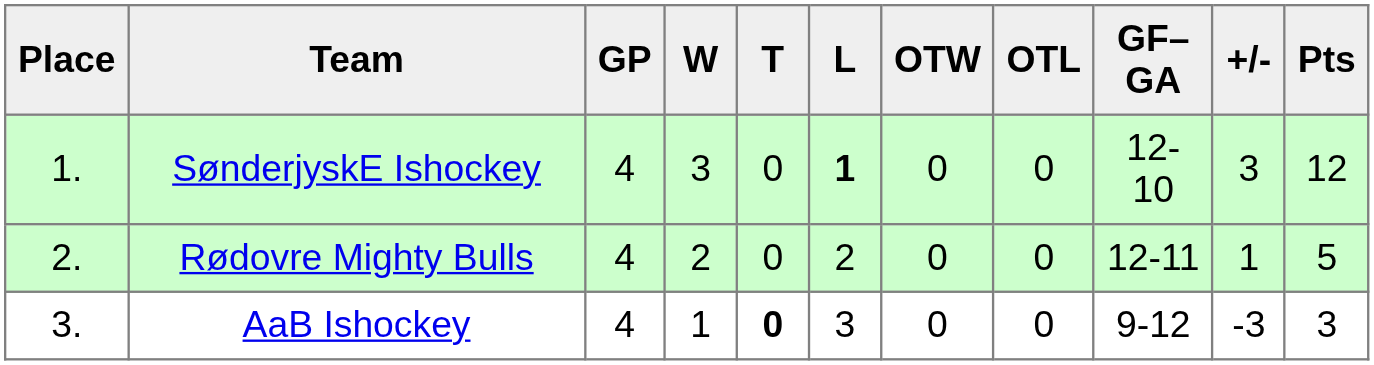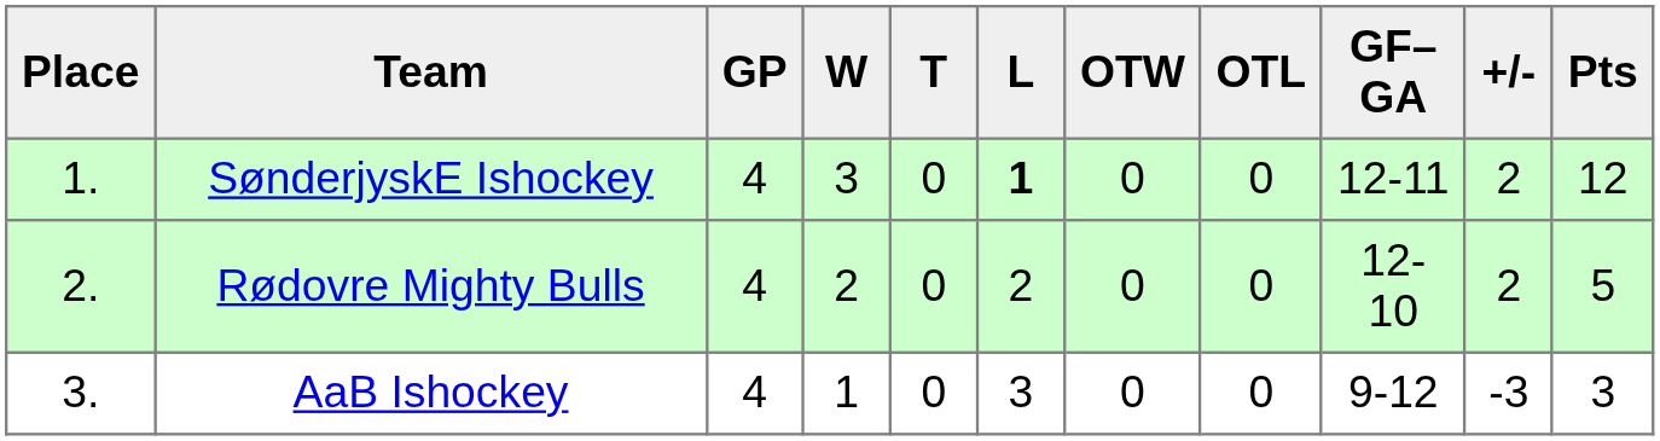 <table style=border-collapse:collapse border=1 cellspacing=0 cellpadding=5>
 <tr align=center bgcolor=#efefef>
 <th width=20>Place</th>
 <th width=185>Team</th>
 <th width=20>GP</th>
 <th width=20>W</th>
 <th width=20>T</th>
 <th width=20>L</th>
 <th width=20>OTW</th>
 <th width=20>OTL</th>
 <th width=40>GF–GA</th>
 <th width=20>+/-</th>
 <th width=20>Pts</th>
 </tr>
 <tr align="center" bgcolor="#ccffcc">
 <td>1.</td>
 <td><a href='#'>SønderjyskE Ishockey</a></td>
 <td>4</td>
 <td>3</td>
 <td>0</td>
 <td><strong>1</strong></td>
 <td>0</td>
 <td>0</td>
-<td>12-10</td>
-<td>3</td>
+<td>12-11</td>
+<td>2</td>
 <td>12</td>
 </tr>
 <tr align="center" bgcolor="#ccffcc">
 <td>2.</td>
 <td><a href='#'>Rødovre Mighty Bulls</a></td>
 <td>4</td>
 <td>2</td>
 <td>0</td>
 <td>2</td>
 <td>0</td>
 <td>0</td>
-<td>12-11</td>
-<td>1</td>
+<td>12-10</td>
+<td>2</td>
 <td>5</td>
 </tr>
 <tr align="center">
 <td>3.</td>
 <td><a href='#'>AaB Ishockey</a></td>
 <td>4</td>
 <td>1</td>
-<td><strong>0</strong></td>
+<td>0</td>
 <td>3</td>
 <td>0</td>
 <td>0</td>
 <td>9-12</td>
 <td>-3</td>
 <td>3</td>
 </tr>
 </table>
